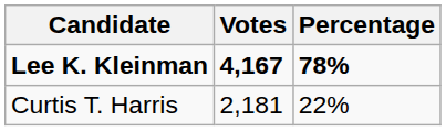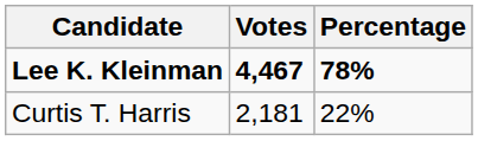 <table class="wikitable">
 <tr>
 <th>Candidate</th>
 <th>Votes</th>
 <th>Percentage</th>
 </tr>
 <tr>
 <td><strong>Lee K. Kleinman</strong></td>
-<td><strong>4,167</strong></td>
+<td><strong>4,467</strong></td>
 <td><strong>78%</strong></td>
 </tr>
 <tr>
 <td>Curtis T. Harris</td>
 <td>2,181</td>
 <td>22%</td>
 </tr>
 </table>
